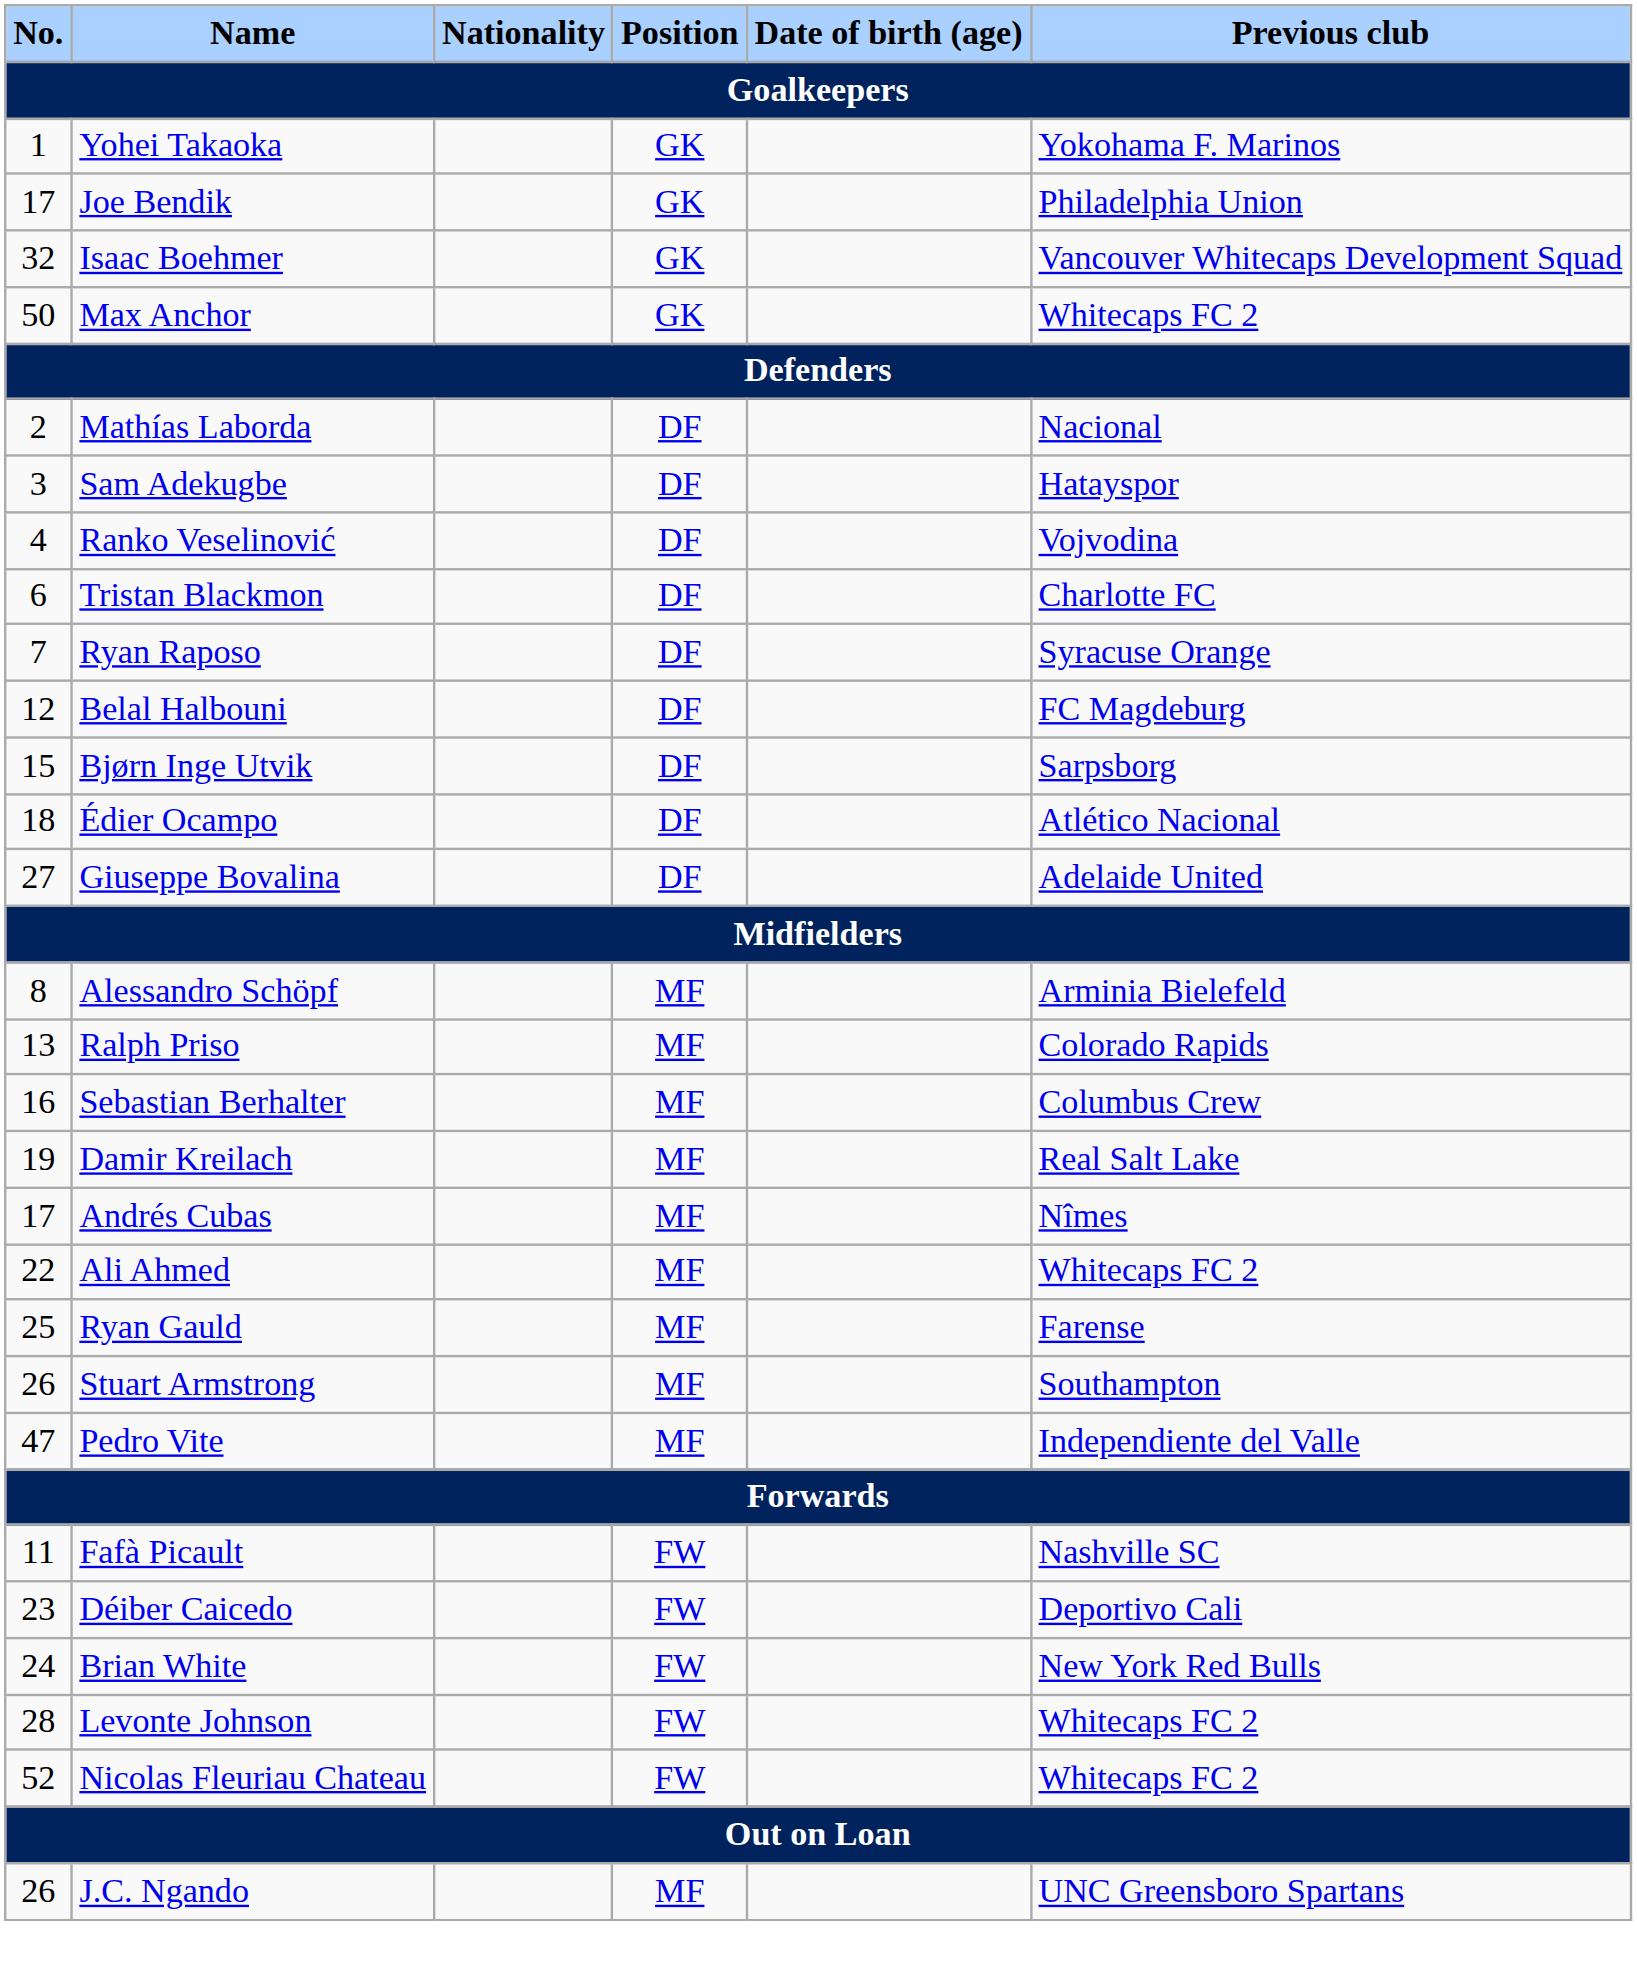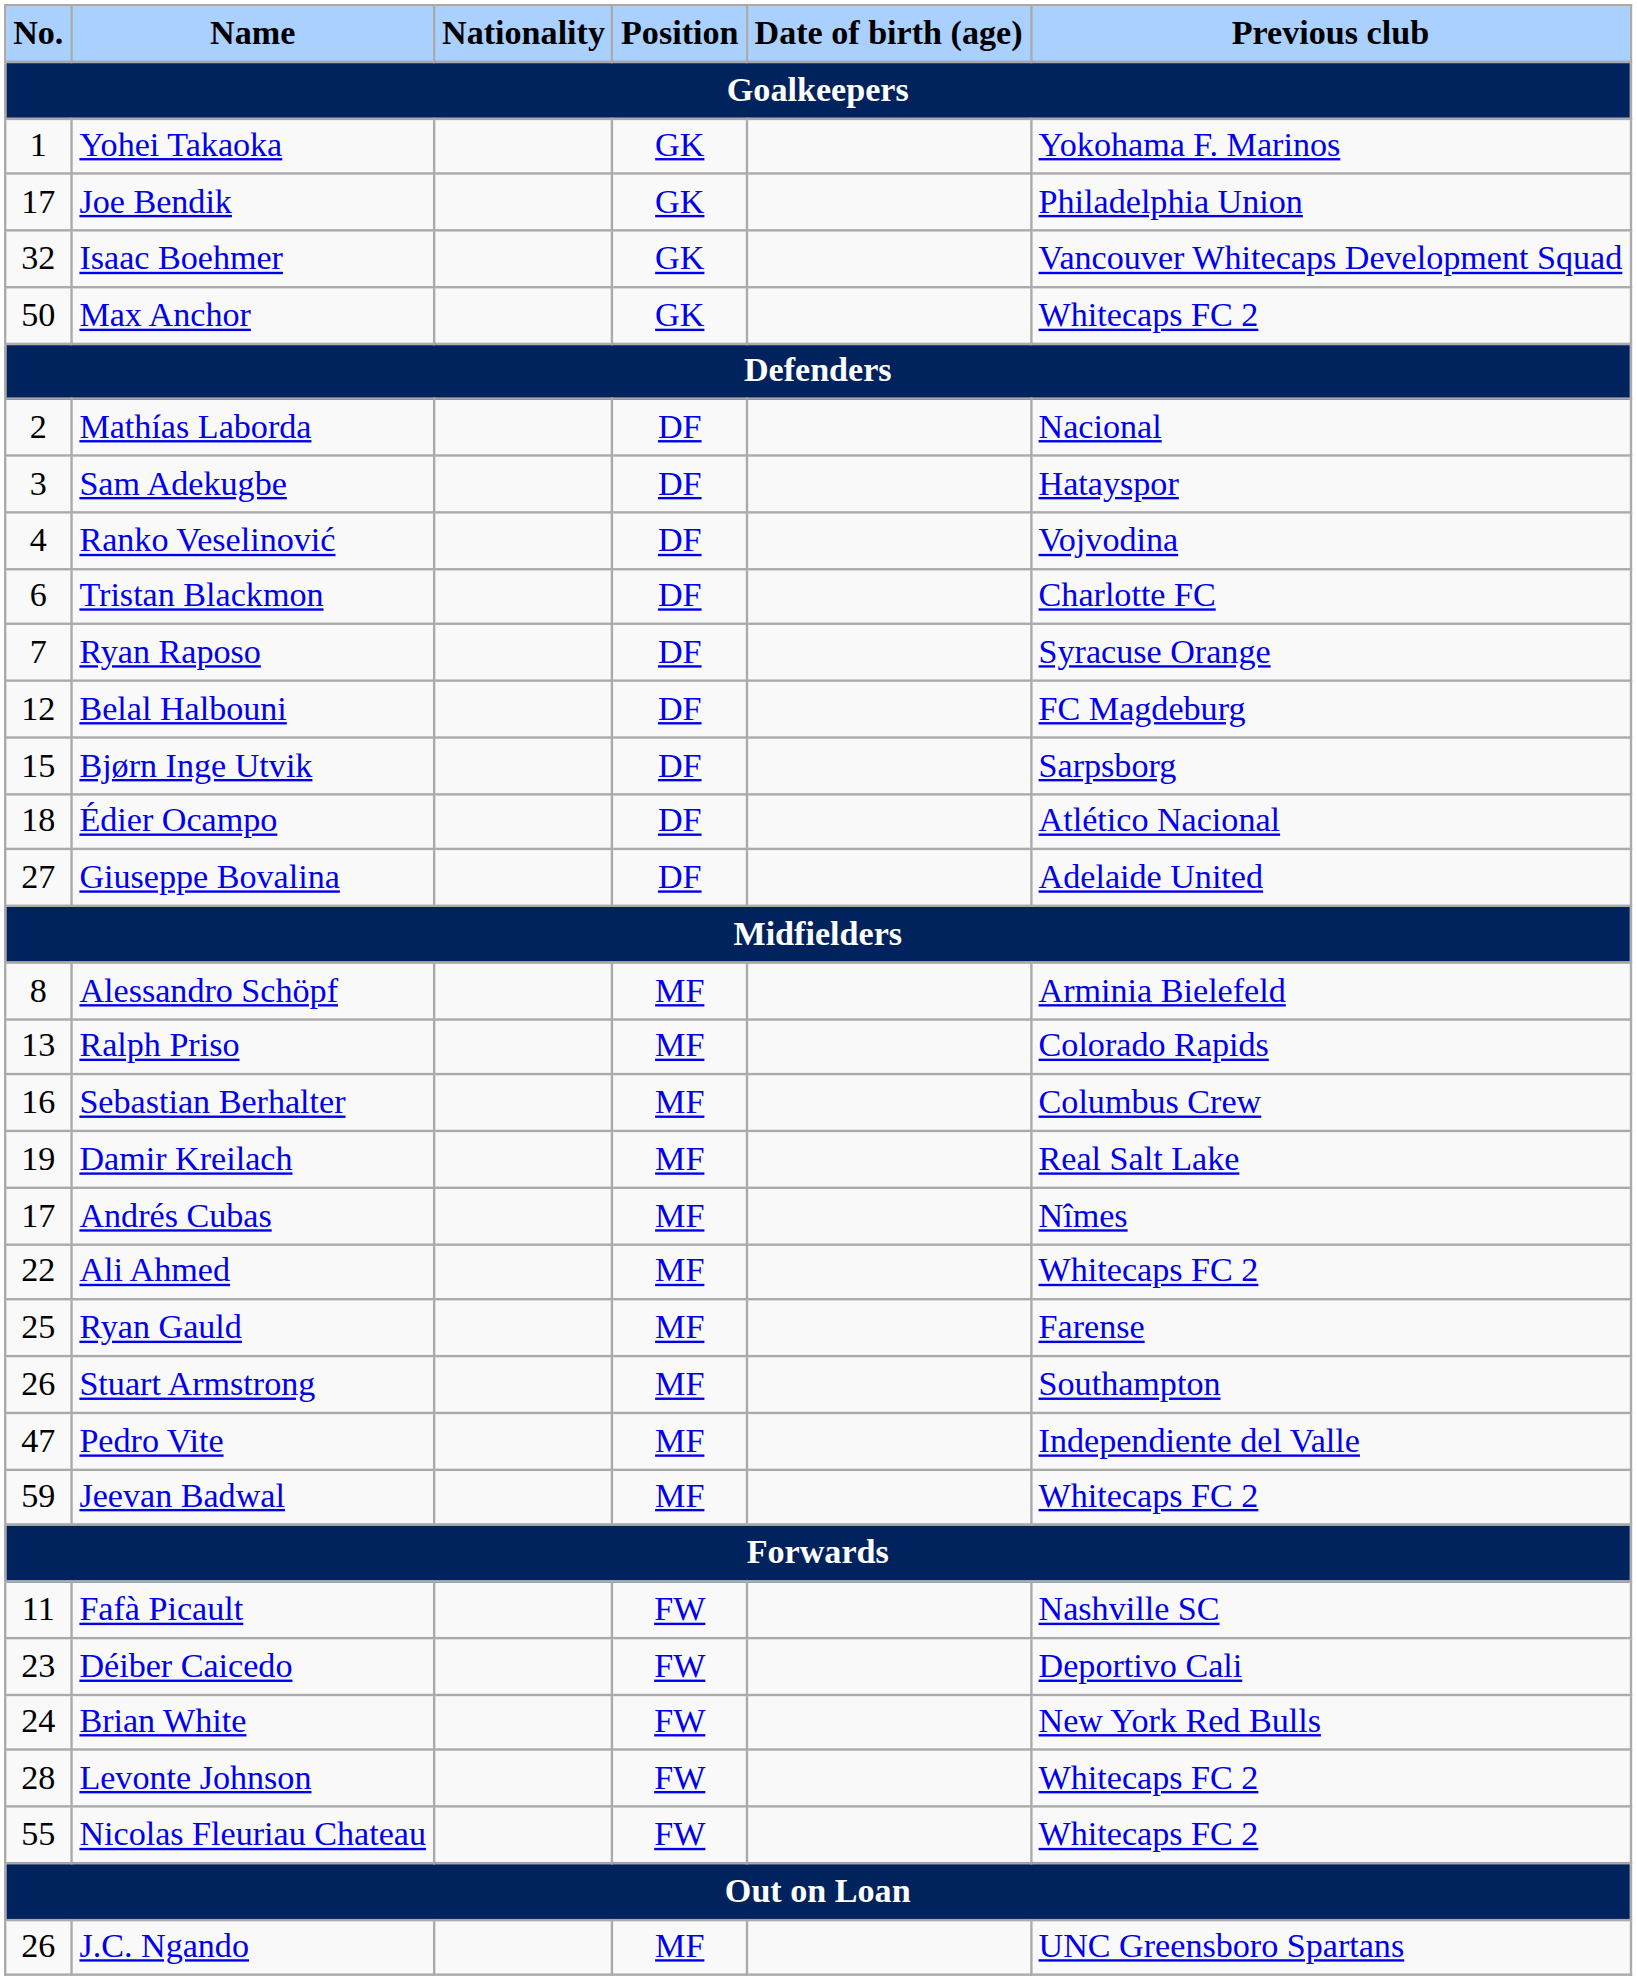 <table class="wikitable"  style="text-align:left; font-size:90%;">
 <tr>
 <th style="background:#AAD0FF; color:black; text-align:center;">No.</th>
 <th style="background:#AAD0FF; color:black; text-align:center;">Name</th>
 <th style="background:#AAD0FF; color:black; text-align:center;">Nationality</th>
 <th style="background:#AAD0FF; color:black; text-align:center;">Position</th>
 <th style="background:#AAD0FF; color:black; text-align:center;">Date of birth (age)</th>
 <th style="background:#AAD0FF; color:black; text-align:center;">Previous club</th>
 </tr>
 <tr>
 <th colspan="6"  style="background:#00235D; color:white; text-align:center;">Goalkeepers</th>
 </tr>
 <tr>
 <td style="text-align: center;">1</td>
 <td><a href='#'>Yohei Takaoka</a></td>
 <td style="text-align: center;"></td>
 <td style="text-align: center;"><a href='#'>GK</a></td>
 <td></td>
 <td> <a href='#'>Yokohama F. Marinos</a></td>
 </tr>
 <tr>
 <td style="text-align: center;">17</td>
 <td><a href='#'>Joe Bendik</a></td>
 <td style="text-align: center;"></td>
 <td style="text-align: center;"><a href='#'>GK</a></td>
 <td></td>
 <td> <a href='#'>Philadelphia Union</a></td>
 </tr>
 <tr>
 <td style="text-align: center;">32</td>
 <td><a href='#'>Isaac Boehmer</a></td>
 <td style="text-align: center;"></td>
 <td style="text-align: center;"><a href='#'>GK</a></td>
 <td></td>
 <td> <a href='#'>Vancouver Whitecaps Development Squad</a></td>
 </tr>
 <tr>
 <td style="text-align: center;">50</td>
 <td><a href='#'>Max Anchor</a></td>
 <td style="text-align: center;"></td>
 <td style="text-align: center;"><a href='#'>GK</a></td>
 <td></td>
 <td> <a href='#'>Whitecaps FC 2</a></td>
 </tr>
 <tr>
 <th colspan="6"  style="background:#00235D; color:white; text-align:center;">Defenders</th>
 </tr>
 <tr>
 <td style="text-align: center;">2</td>
 <td><a href='#'>Mathías Laborda</a></td>
 <td style="text-align: center;"></td>
 <td style="text-align:center;"><a href='#'>DF</a></td>
 <td></td>
 <td> <a href='#'>Nacional</a></td>
 </tr>
 <tr>
 <td style="text-align:center;">3</td>
 <td><a href='#'>Sam Adekugbe</a></td>
 <td style="text-align:center;"></td>
 <td style="text-align:center;"><a href='#'>DF</a></td>
 <td></td>
 <td> <a href='#'>Hatayspor</a></td>
 </tr>
 <tr>
 <td style="text-align:center;">4</td>
 <td><a href='#'>Ranko Veselinović</a></td>
 <td style="text-align:center;"></td>
 <td style="text-align:center;"><a href='#'>DF</a></td>
 <td></td>
 <td> <a href='#'>Vojvodina</a></td>
 </tr>
 <tr>
 <td style="text-align:center;">6</td>
 <td><a href='#'>Tristan Blackmon</a></td>
 <td style="text-align:center;"></td>
 <td style="text-align:center;"><a href='#'>DF</a></td>
 <td></td>
 <td> <a href='#'>Charlotte FC</a></td>
 </tr>
 <tr>
 <td style="text-align: center;">7</td>
 <td><a href='#'>Ryan Raposo</a></td>
 <td style="text-align: center;"></td>
 <td style="text-align:center;"><a href='#'>DF</a></td>
 <td></td>
 <td> <a href='#'>Syracuse Orange</a></td>
 </tr>
 <tr>
 <td style="text-align:center;">12</td>
 <td><a href='#'>Belal Halbouni</a></td>
 <td style="text-align:center;"></td>
 <td style="text-align:center;"><a href='#'>DF</a></td>
 <td></td>
 <td> <a href='#'>FC Magdeburg</a></td>
 </tr>
 <tr>
 <td style="text-align:center;">15</td>
 <td><a href='#'>Bjørn Inge Utvik</a></td>
 <td style="text-align:center;"></td>
 <td style="text-align:center;"><a href='#'>DF</a></td>
 <td></td>
 <td> <a href='#'>Sarpsborg</a></td>
 </tr>
 <tr>
 <td style="text-align: center;">18</td>
 <td><a href='#'>Édier Ocampo</a></td>
 <td style="text-align: center;"></td>
 <td style="text-align:center;"><a href='#'>DF</a></td>
 <td></td>
 <td> <a href='#'>Atlético Nacional</a></td>
 </tr>
 <tr>
 <td style="text-align: center;">27</td>
 <td><a href='#'>Giuseppe Bovalina</a></td>
 <td style="text-align: center;"></td>
 <td style="text-align:center;"><a href='#'>DF</a></td>
 <td></td>
 <td> <a href='#'>Adelaide United</a></td>
 </tr>
 <tr>
 <th colspan="6"  style="background:#00235D; color:white; text-align:center;">Midfielders</th>
 </tr>
 <tr>
 <td style="text-align: center;">8</td>
 <td><a href='#'>Alessandro Schöpf</a></td>
 <td style="text-align: center;"></td>
 <td style="text-align:center;"><a href='#'>MF</a></td>
 <td></td>
 <td> <a href='#'>Arminia Bielefeld</a></td>
 </tr>
 <tr>
 <td style="text-align: center;">13</td>
 <td><a href='#'>Ralph Priso</a></td>
 <td style="text-align: center;"></td>
 <td style="text-align:center;"><a href='#'>MF</a></td>
 <td></td>
 <td> <a href='#'>Colorado Rapids</a></td>
 </tr>
 <tr>
 <td style="text-align:center;">16</td>
 <td><a href='#'>Sebastian Berhalter</a></td>
 <td style="text-align:center;"></td>
 <td style="text-align:center;"><a href='#'>MF</a></td>
 <td></td>
 <td> <a href='#'>Columbus Crew</a></td>
 </tr>
 <tr>
 <td style="text-align: center;">19</td>
 <td><a href='#'>Damir Kreilach</a></td>
 <td style="text-align: center;"></td>
 <td style="text-align:center;"><a href='#'>MF</a></td>
 <td></td>
 <td> <a href='#'>Real Salt Lake</a></td>
 </tr>
 <tr>
 <td style="text-align: center;">17</td>
 <td><a href='#'>Andrés Cubas</a></td>
 <td style="text-align: center;"></td>
 <td style="text-align: center;"><a href='#'>MF</a></td>
 <td></td>
 <td> <a href='#'>Nîmes</a></td>
 </tr>
 <tr>
 <td style="text-align: center;">22</td>
 <td><a href='#'>Ali Ahmed</a></td>
 <td style="text-align: center;"></td>
 <td style="text-align:center;"><a href='#'>MF</a></td>
 <td></td>
 <td> <a href='#'>Whitecaps FC 2</a></td>
 </tr>
 <tr>
 <td style="text-align: center;">25</td>
 <td><a href='#'>Ryan Gauld</a></td>
 <td style="text-align: center;"></td>
 <td style="text-align: center;"><a href='#'>MF</a></td>
 <td></td>
 <td> <a href='#'>Farense</a></td>
 </tr>
 <tr>
 <td style="text-align: center;">26</td>
 <td><a href='#'>Stuart Armstrong</a></td>
 <td style="text-align: center;"></td>
 <td style="text-align:center;"><a href='#'>MF</a></td>
 <td></td>
 <td> <a href='#'>Southampton</a></td>
 </tr>
 <tr>
 <td style="text-align: center;">47</td>
 <td><a href='#'>Pedro Vite</a></td>
 <td style="text-align: center;"></td>
 <td style="text-align: center;"><a href='#'>MF</a></td>
 <td></td>
 <td> <a href='#'>Independiente del Valle</a></td>
 </tr>
 <tr>
+<td style="text-align: center;">59</td>
+<td><a href='#'>Jeevan Badwal</a></td>
+<td style="text-align: center;"></td>
+<td style="text-align:center;"><a href='#'>MF</a></td>
+<td></td>
+<td> <a href='#'>Whitecaps FC 2</a></td>
+</tr>
+<tr>
 <th colspan="6"  style="background:#00235D; color:white; text-align:center;">Forwards</th>
 </tr>
 <tr>
 <td style="text-align: center;">11</td>
 <td><a href='#'>Fafà Picault</a></td>
 <td style="text-align: center;"></td>
 <td style="text-align: center;"><a href='#'>FW</a></td>
 <td></td>
 <td> <a href='#'>Nashville SC</a></td>
 </tr>
 <tr>
 <td style="text-align: center;">23</td>
 <td><a href='#'>Déiber Caicedo</a></td>
 <td style="text-align: center;"></td>
 <td style="text-align: center;"><a href='#'>FW</a></td>
 <td></td>
 <td> <a href='#'>Deportivo Cali</a></td>
 </tr>
 <tr>
 <td style="text-align: center;">24</td>
 <td><a href='#'>Brian White</a></td>
 <td style="text-align: center;"></td>
 <td style="text-align: center;"><a href='#'>FW</a></td>
 <td></td>
 <td> <a href='#'>New York Red Bulls</a></td>
 </tr>
 <tr>
 <td style="text-align: center;">28</td>
 <td><a href='#'>Levonte Johnson</a></td>
 <td style="text-align: center;"></td>
 <td style="text-align: center;"><a href='#'>FW</a></td>
 <td></td>
 <td> <a href='#'>Whitecaps FC 2</a></td>
 </tr>
 <tr>
-<td style="text-align: center;">52</td>
+<td style="text-align: center;">55</td>
 <td><a href='#'>Nicolas Fleuriau Chateau</a></td>
 <td style="text-align: center;"></td>
 <td style="text-align: center;"><a href='#'>FW</a></td>
 <td></td>
 <td> <a href='#'>Whitecaps FC 2</a></td>
 </tr>
 <tr>
 <th colspan="6"  style="background:#00235D; color:white; text-align:center;">Out on Loan</th>
 </tr>
 <tr>
 <td style="text-align:center;">26</td>
 <td><a href='#'>J.C. Ngando</a></td>
 <td style="text-align:center;"></td>
 <td style="text-align:center;"><a href='#'>MF</a></td>
 <td></td>
 <td> <a href='#'>UNC Greensboro Spartans</a></td>
 </tr>
 </table>
